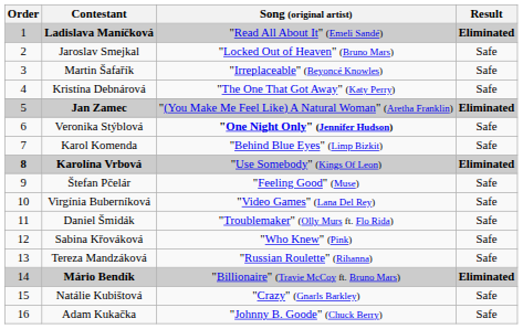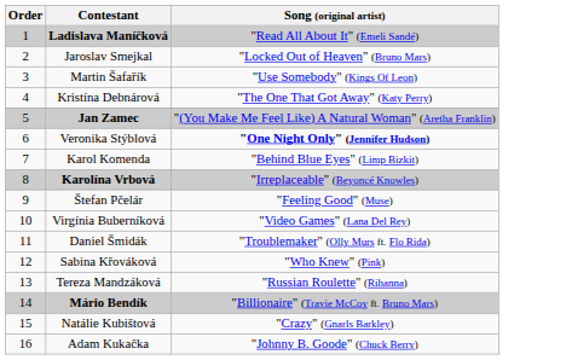 <table class="wikitable plainrowheaders" style="text-align:center;">
 <tr>
 <th scope="col">Order</th>
 <th scope="col">Contestant</th>
 <th scope="col">Song <small>(original artist)</small></th>
-<th scope="col">Result</th>
 </tr>
 <tr style="background:#ccc;">
 <td>1</td>
 <td><strong>Ladislava Maníčková</strong></td>
 <td>"<a href='#'>Read All About It</a>" <small>(<a href='#'>Emeli Sandé</a>)</small></td>
-<td><strong>Eliminated</strong></td>
 </tr>
 <tr>
 <td>2</td>
 <td>Jaroslav Smejkal</td>
 <td>"<a href='#'>Locked Out of Heaven</a>" <small>(<a href='#'>Bruno Mars</a>)</small></td>
-<td>Safe</td>
 </tr>
 <tr>
 <td>3</td>
 <td>Martin Šafařík</td>
-<td>"<a href='#'>Irreplaceable</a>" <small>(<a href='#'>Beyoncé Knowles</a>)</small></td>
-<td>Safe</td>
+<td>"<a href='#'>Use Somebody</a>" <small>(<a href='#'>Kings Of Leon</a>)</small></td>
 </tr>
 <tr>
 <td>4</td>
 <td>Kristína Debnárová</td>
 <td>"<a href='#'>The One That Got Away</a>" <small>(<a href='#'>Katy Perry</a>)</small></td>
-<td>Safe</td>
 </tr>
 <tr style="background:#ccc;">
 <td>5</td>
 <td><strong>Jan Zamec</strong></td>
 <td>"<a href='#'>(You Make Me Feel Like) A Natural Woman</a>" <small>(<a href='#'>Aretha Franklin</a>)</small></td>
-<td><strong>Eliminated</strong></td>
 </tr>
 <tr>
 <td>6</td>
 <td>Veronika Stýblová</td>
 <td><strong>"<a href='#'>One Night Only</a>" <small>(<a href='#'>Jennifer Hudson</a>)</small></strong></td>
-<td>Safe</td>
 </tr>
 <tr>
 <td>7</td>
 <td>Karol Komenda</td>
 <td>"<a href='#'>Behind Blue Eyes</a>" <small>(<a href='#'>Limp Bizkit</a>)</small></td>
-<td>Safe</td>
 </tr>
 <tr style="background:#ccc;">
-<td><strong>8</strong></td>
+<td>8</td>
 <td><strong>Karolína Vrbová</strong></td>
-<td>"<a href='#'>Use Somebody</a>" <small>(<a href='#'>Kings Of Leon</a>)</small></td>
-<td><strong>Eliminated</strong></td>
+<td>"<a href='#'>Irreplaceable</a>" <small>(<a href='#'>Beyoncé Knowles</a>)</small></td>
 </tr>
 <tr>
 <td>9</td>
 <td>Štefan Pčelár</td>
 <td>"<a href='#'>Feeling Good</a>" <small>(<a href='#'>Muse</a>)</small></td>
-<td>Safe</td>
 </tr>
 <tr s>
 <td>10</td>
 <td>Virgínia Buberníková</td>
 <td>"<a href='#'>Video Games</a>" <small>(<a href='#'>Lana Del Rey</a>)</small></td>
-<td>Safe</td>
 </tr>
 <tr>
 <td>11</td>
 <td>Daniel Šmidák</td>
 <td>"<a href='#'>Troublemaker</a>" <small>(<a href='#'>Olly Murs</a> ft. <a href='#'>Flo Rida</a>)</small></td>
-<td>Safe</td>
 </tr>
 <tr>
 <td>12</td>
 <td>Sabina Křováková</td>
 <td>"<a href='#'>Who Knew</a>" <small>(<a href='#'>Pink</a>)</small></td>
-<td>Safe</td>
 </tr>
 <tr>
 <td>13</td>
 <td>Tereza Mandzáková</td>
 <td>"<a href='#'>Russian Roulette</a>" <small>(<a href='#'>Rihanna</a>)</small></td>
-<td>Safe</td>
 </tr>
 <tr style="background:#ccc;">
 <td>14</td>
 <td><strong>Mário Bendík</strong></td>
 <td>"<a href='#'>Billionaire</a>" <small>(<a href='#'>Travie McCoy</a> ft. <a href='#'>Bruno Mars</a>)</small></td>
-<td><strong>Eliminated</strong></td>
 </tr>
 <tr>
 <td>15</td>
 <td>Natálie Kubištová</td>
 <td>"<a href='#'>Crazy</a>" <small>(<a href='#'>Gnarls Barkley</a>)</small></td>
-<td>Safe</td>
 </tr>
 <tr>
 <td>16</td>
 <td>Adam Kukačka</td>
 <td>"<a href='#'>Johnny B. Goode</a>" <small>(<a href='#'>Chuck Berry</a>)</small></td>
-<td>Safe</td>
 </tr>
 </table>
